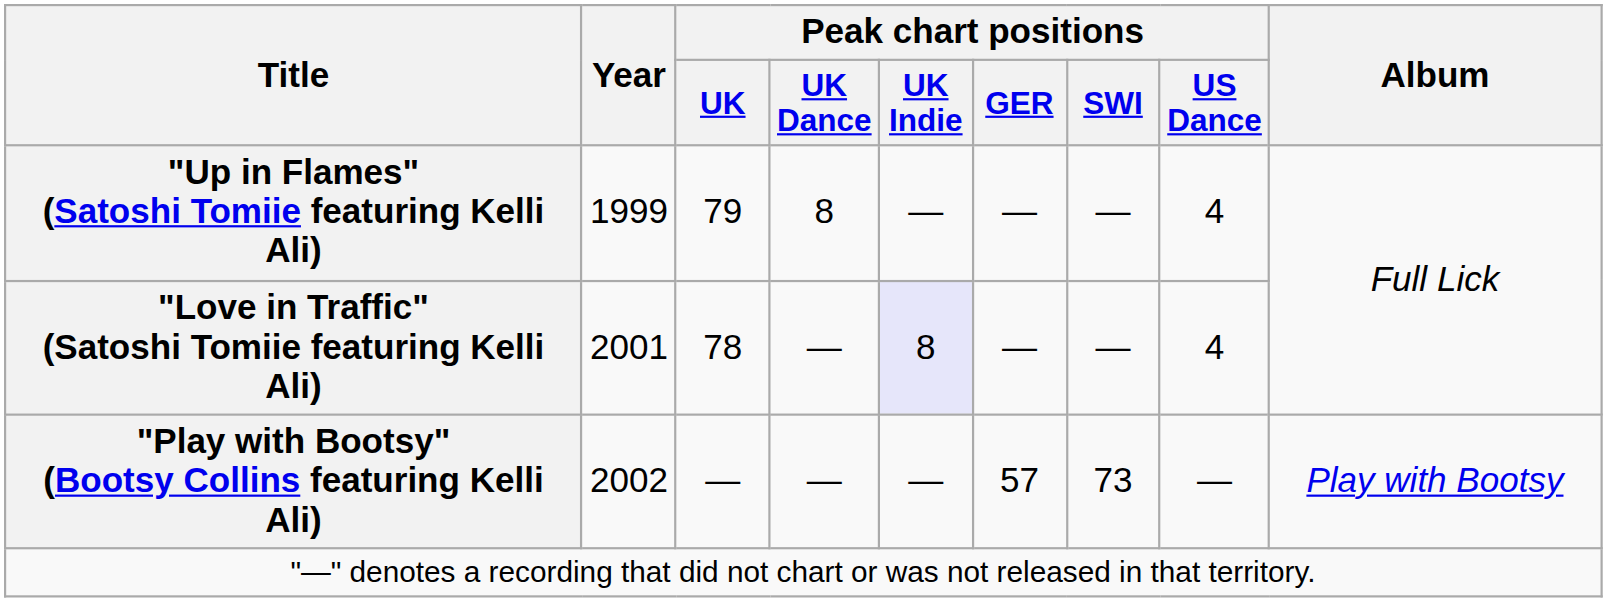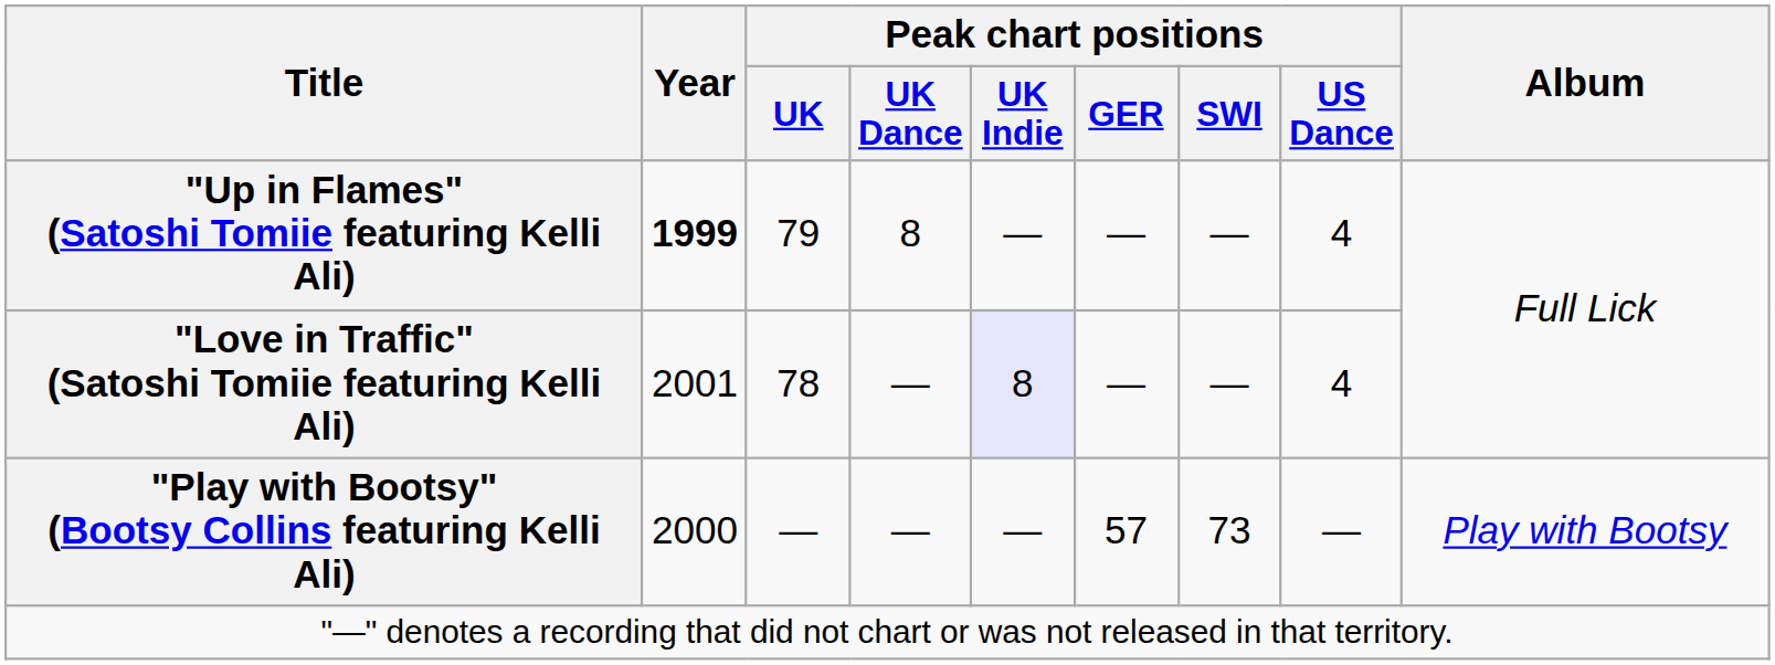 <table class="wikitable plainrowheaders" style="text-align:center;">
 <tr>
 <th scope="col" rowspan="2" style="width:16em;">Title</th>
 <th scope="col" rowspan="2" style="width:1em;">Year</th>
 <th scope="col" colspan="6">Peak chart positions</th>
 <th scope="col" rowspan="2" style="width:9em;">Album</th>
 </tr>
 <tr>
 <th scope="col" style="width:2.5em; font-size:90%;"><a href='#'>UK</a><br></th>
 <th scope="col" style="width:2.5em; font-size:90%;"><a href='#'>UK Dance</a><br></th>
 <th scope="col" style="width:2.5em; font-size:90%;"><a href='#'>UK Indie</a><br></th>
 <th scope="col" style="width:2.5em; font-size:90%;"><a href='#'>GER</a><br></th>
 <th scope="col" style="width:2.5em; font-size:90%;"><a href='#'>SWI</a><br></th>
 <th scope="col" style="width:2.5em; font-size:90%;"><a href='#'>US Dance</a><br></th>
 </tr>
 <tr>
 <th scope="row">"Up in Flames"<br><span>(<a href='#'>Satoshi Tomiie</a> featuring Kelli Ali)</span></th>
-<td>1999</td>
+<td><strong>1999</strong></td>
 <td>79</td>
 <td>8</td>
 <td>—</td>
 <td>—</td>
 <td>—</td>
 <td>4</td>
 <td rowspan="2"><em>Full Lick</em></td>
 </tr>
 <tr>
 <th scope="row">"Love in Traffic"<br><span>(Satoshi Tomiie featuring Kelli Ali)</span></th>
 <td>2001</td>
 <td>78</td>
 <td>—</td>
 <td style="background: lavender;">8</td>
 <td>—</td>
 <td>—</td>
 <td>4</td>
 </tr>
 <tr>
 <th scope="row">"Play with Bootsy"<br><span>(<a href='#'>Bootsy Collins</a> featuring Kelli Ali)</span></th>
-<td>2002</td>
+<td>2000</td>
 <td>—</td>
 <td>—</td>
 <td>—</td>
 <td>57</td>
 <td>73</td>
 <td>—</td>
 <td><em><a href='#'>Play with Bootsy</a></em></td>
 </tr>
 <tr>
 <td colspan="10" style="font-size:85%">"—" denotes a recording that did not chart or was not released in that territory.</td>
 </tr>
 </table>
